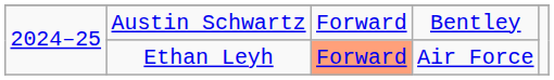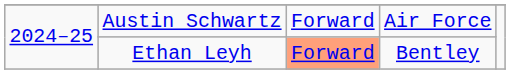 <table class="wikitable sortable">
 <tr>
 </tr>
 <tr align=center>
 <td rowspan=2><a href='#'>2024–25</a></td>
 <td><a href='#'>Austin Schwartz</a></td>
 <td><a href='#'>Forward</a></td>
-<td><a href='#'>Bentley</a></td>
+<td><a href='#'>Air Force</a></td>
 <td rowspan=2></td>
 </tr>
 <tr align=center>
 <td><a href='#'>Ethan Leyh</a></td>
 <td style="background: lightsalmon;"><a href='#'>Forward</a></td>
-<td><a href='#'>Air Force</a></td>
+<td><a href='#'>Bentley</a></td>
 </tr>
 </table>
